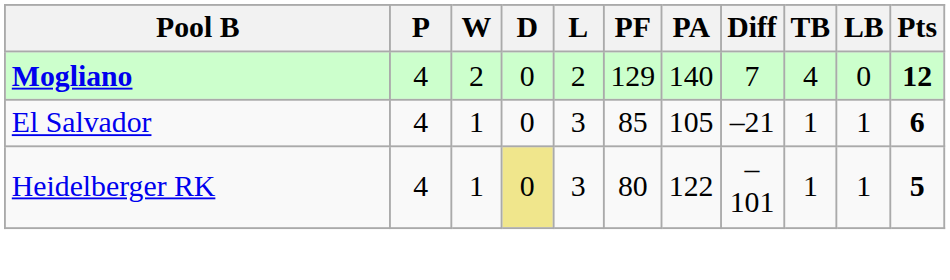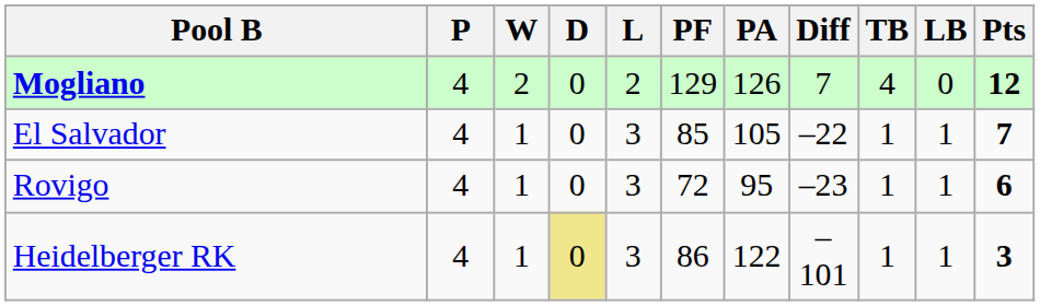 <table class="wikitable" style="text-align: center;">
 <tr>
 <th width="200">Pool B</th>
 <th width="25">P</th>
 <th width="20">W</th>
 <th width="20">D</th>
 <th width="20">L</th>
 <th width="20">PF</th>
 <th width="20">PA</th>
 <th width="20">Diff</th>
 <th width="20">TB</th>
 <th width="20">LB</th>
 <th width="20">Pts</th>
 </tr>
 <tr bgcolor="#ccffcc">
 <td style="text-align:left;"> <strong><a href='#'>Mogliano</a></strong></td>
 <td>4</td>
 <td>2</td>
 <td>0</td>
 <td>2</td>
 <td>129</td>
-<td>140</td>
+<td>126</td>
 <td>7</td>
 <td>4</td>
 <td>0</td>
 <td><strong>12</strong></td>
 </tr>
 <tr>
 <td style="text-align:left;"> <a href='#'>El Salvador</a></td>
 <td>4</td>
 <td>1</td>
 <td>0</td>
 <td>3</td>
 <td>85</td>
 <td>105</td>
-<td>–21</td>
+<td>–22</td>
+<td>1</td>
+<td>1</td>
+<td><strong>7</strong></td>
+</tr>
+<tr>
+<td style="text-align:left;"> <a href='#'>Rovigo</a></td>
+<td>4</td>
+<td>1</td>
+<td>0</td>
+<td>3</td>
+<td>72</td>
+<td>95</td>
+<td>–23</td>
 <td>1</td>
 <td>1</td>
 <td><strong>6</strong></td>
 </tr>
 <tr>
 <td style="text-align:left;"> <a href='#'>Heidelberger RK</a></td>
 <td>4</td>
 <td>1</td>
 <td style="background: khaki;">0</td>
 <td>3</td>
-<td>80</td>
+<td>86</td>
 <td>122</td>
 <td>–101</td>
 <td>1</td>
 <td>1</td>
-<td><strong>5</strong></td>
+<td><strong>3</strong></td>
 </tr>
 </table>
